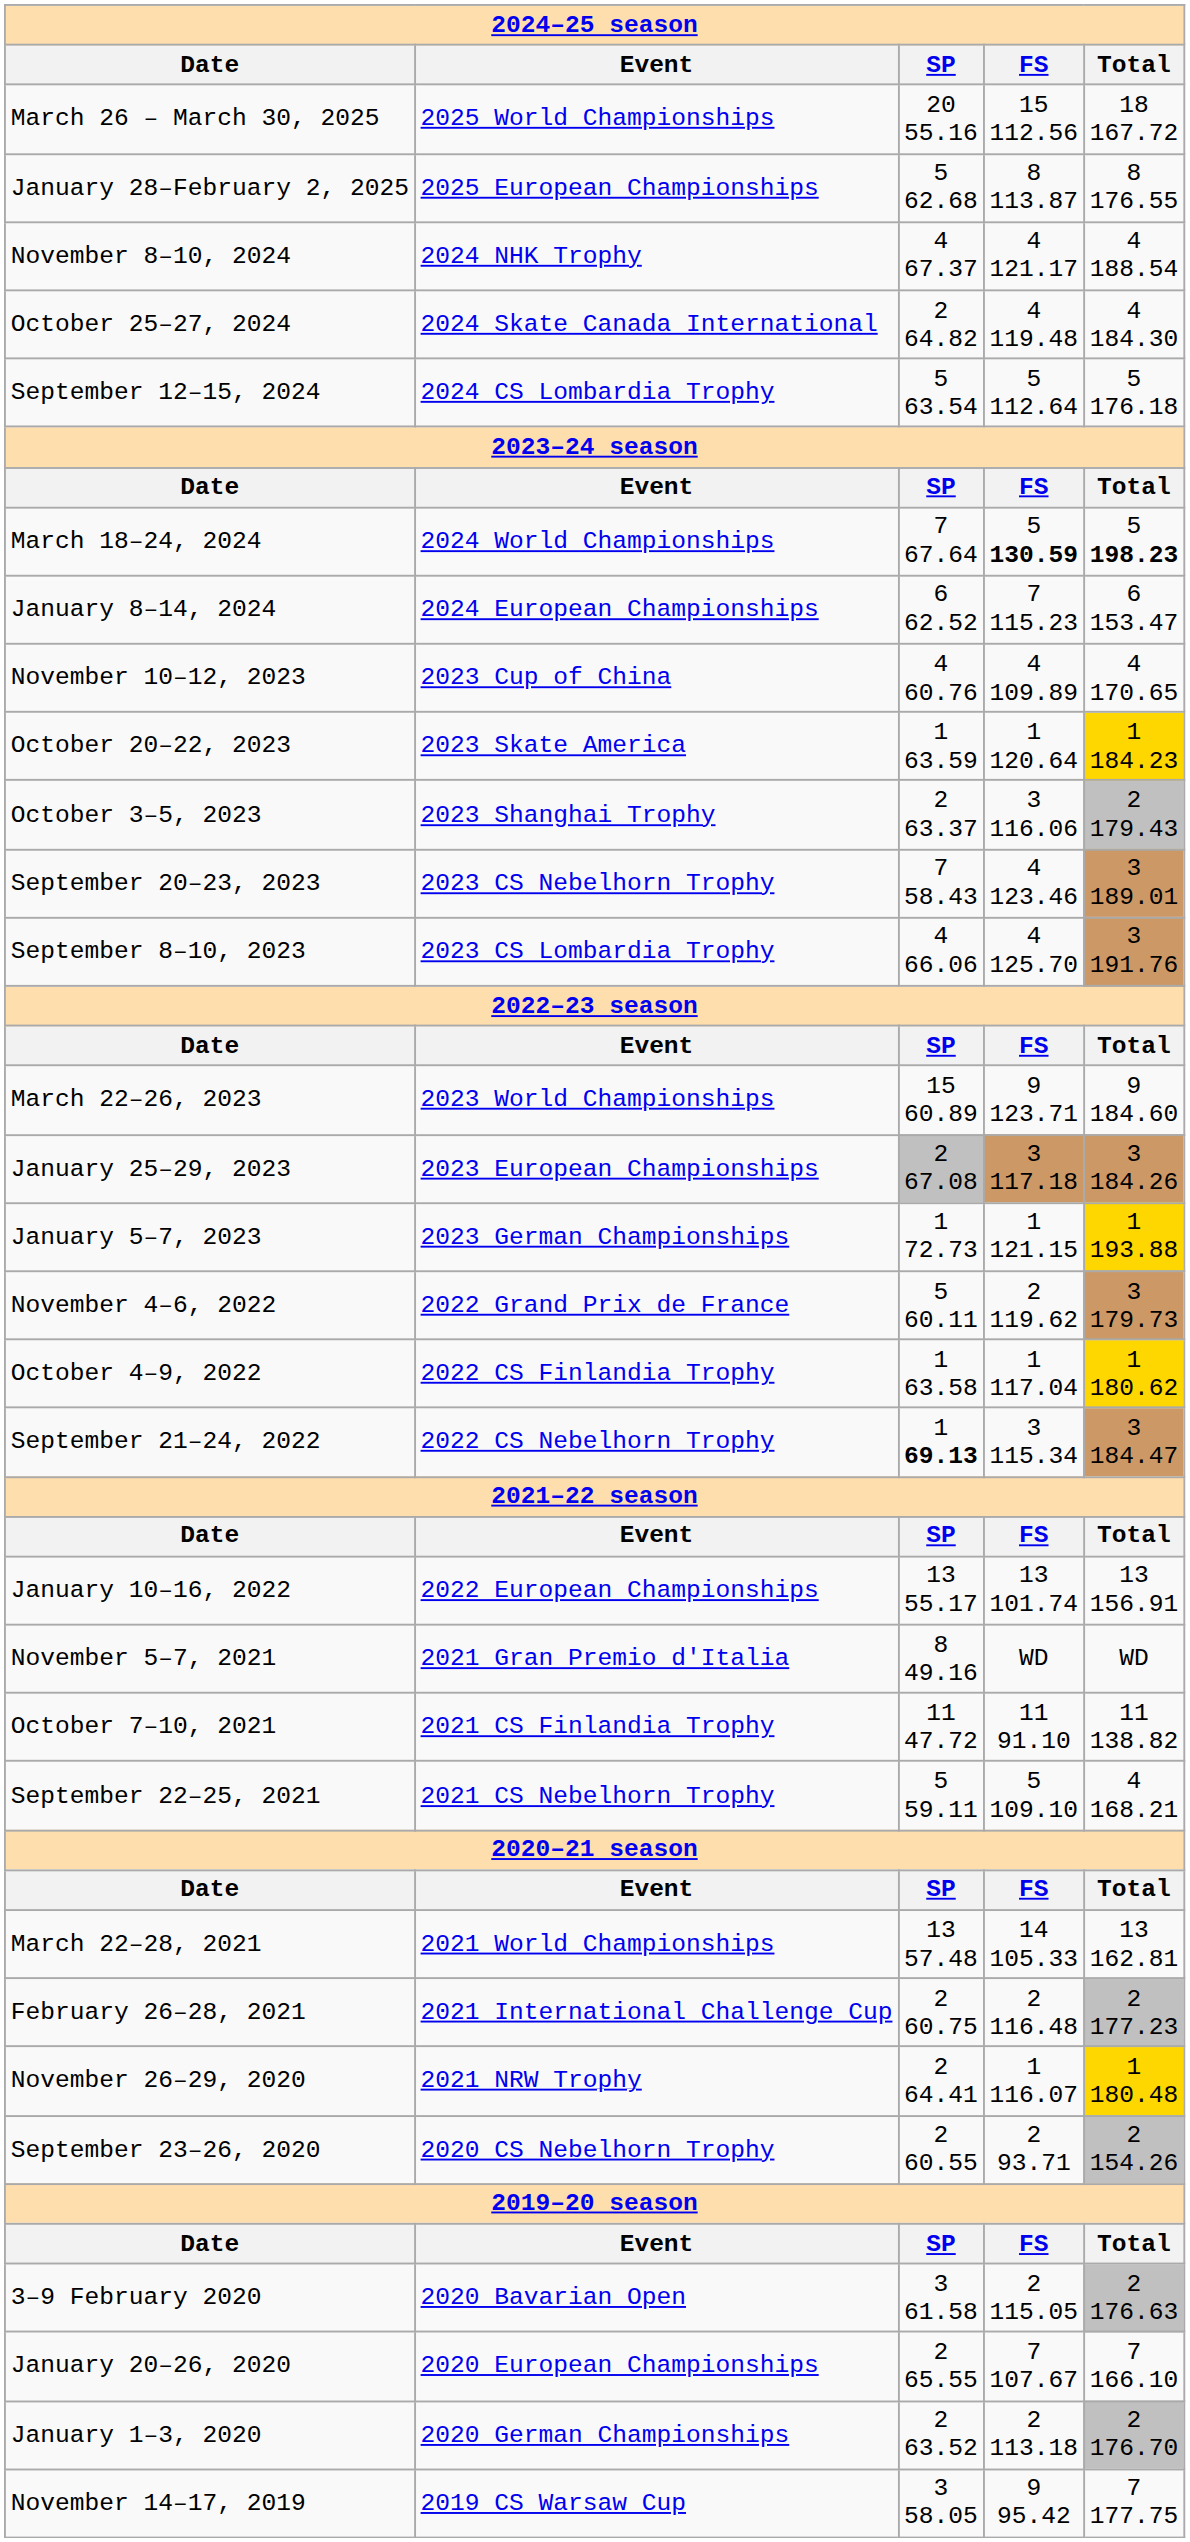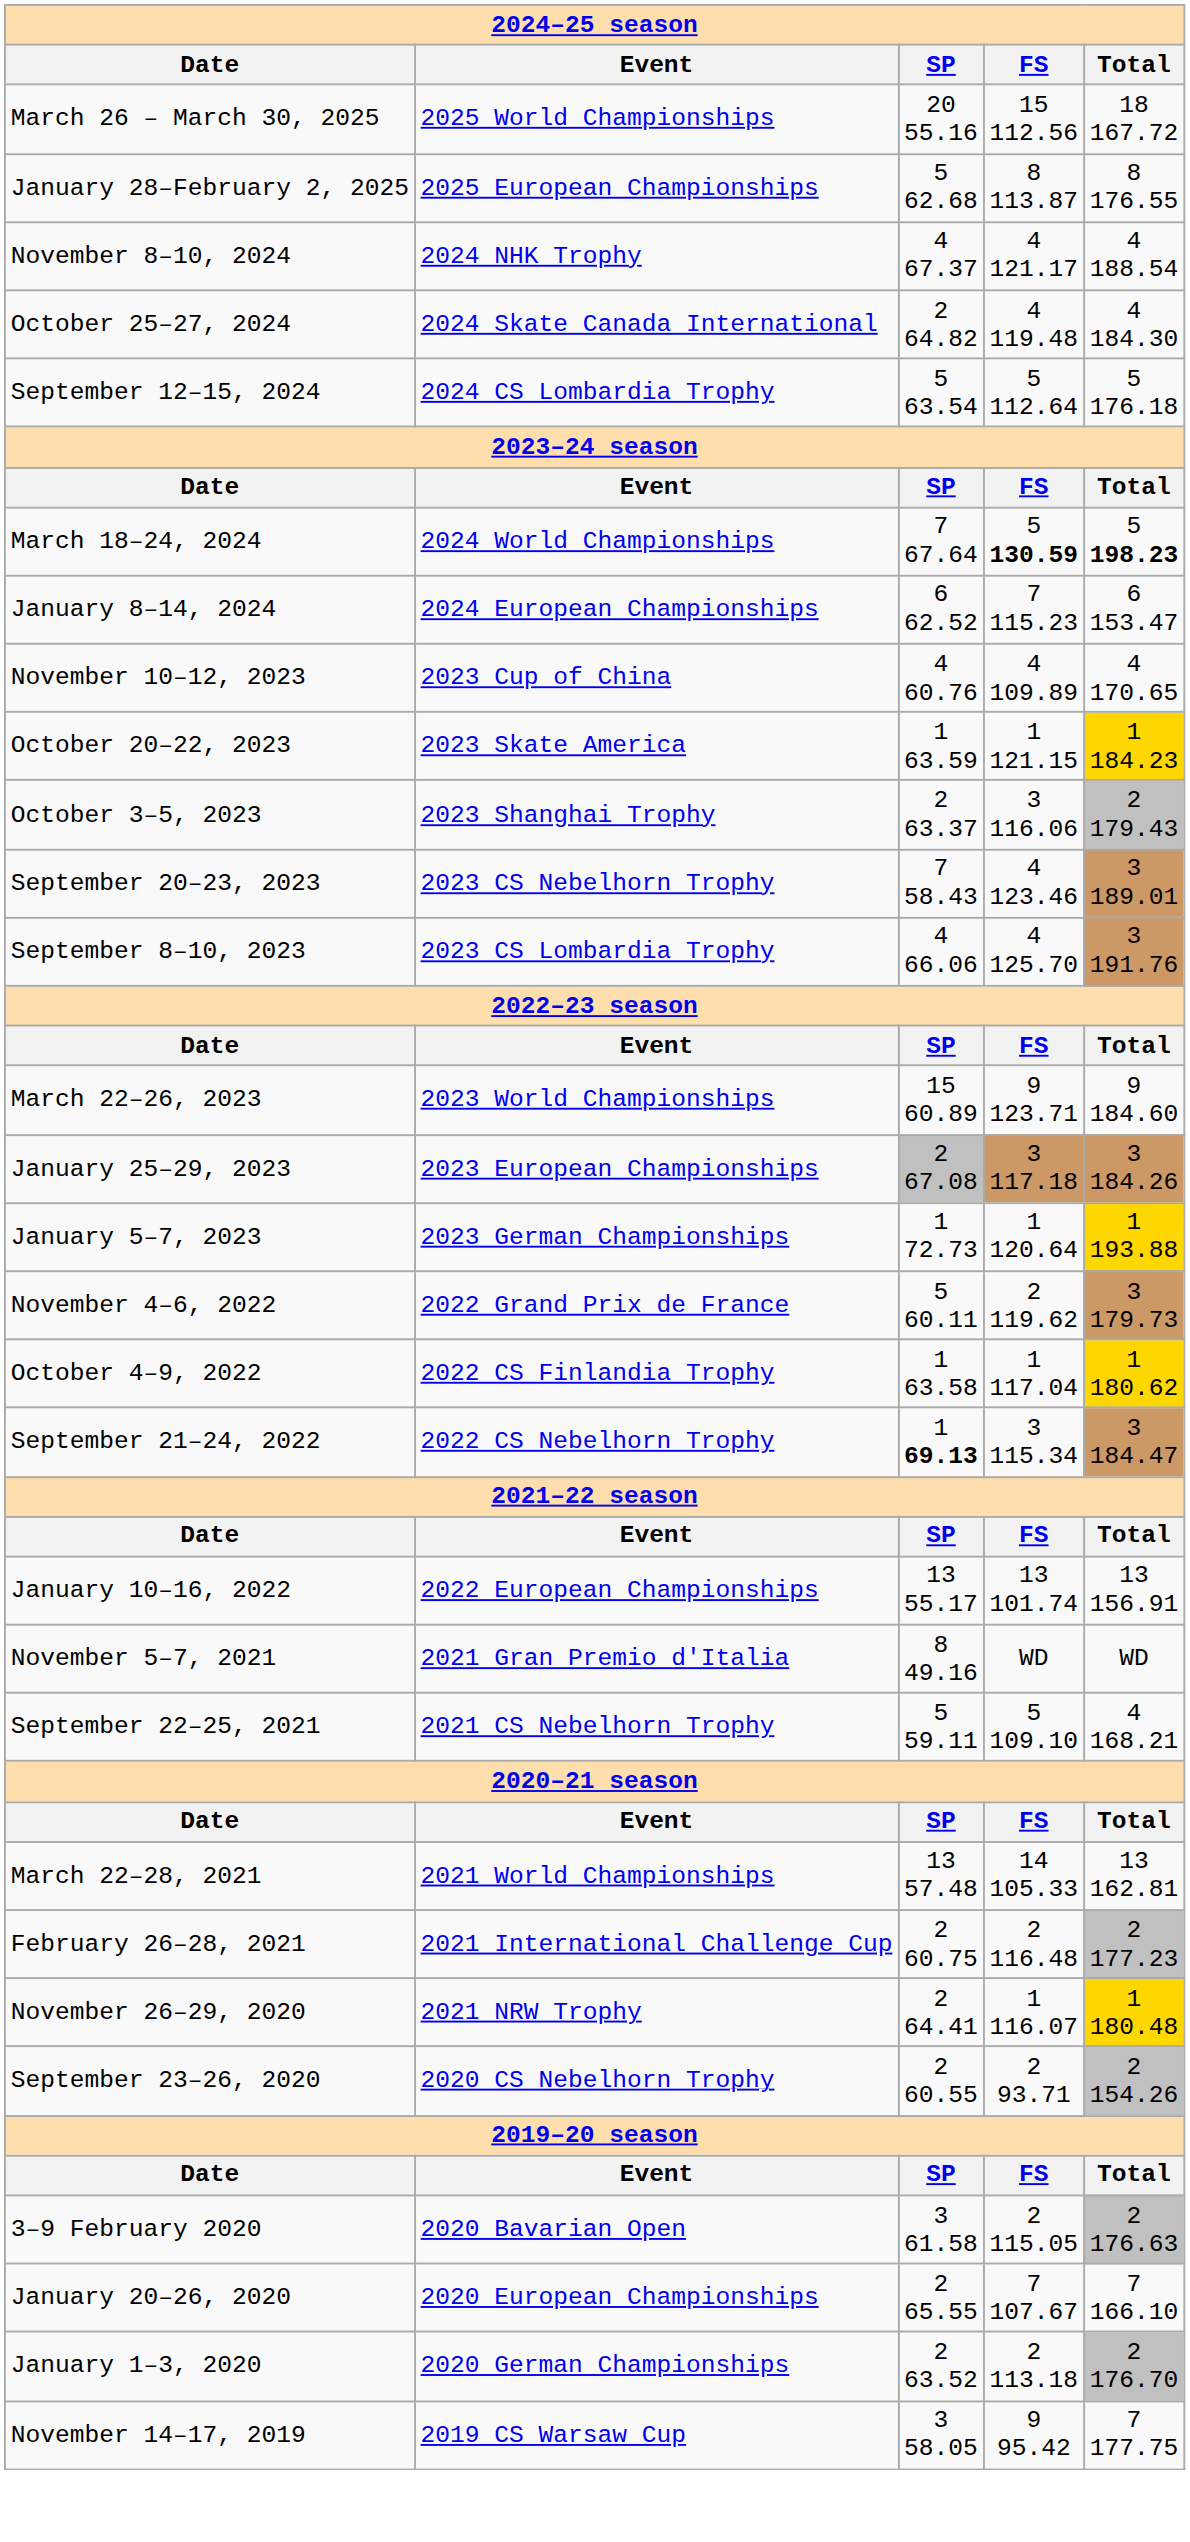 <table class="wikitable">
 <tr>
 <td style="background-color: #ffdead; " colspan=5 align=center><a href='#'><strong>2024–25 season</strong></a></td>
 </tr>
 <tr>
 <th>Date</th>
 <th>Event</th>
 <th><a href='#'>SP</a></th>
 <th><a href='#'>FS</a></th>
 <th>Total</th>
 </tr>
 <tr>
 <td>March 26 – March 30, 2025</td>
 <td><a href='#'>2025 World Championships</a></td>
 <td align=center>20 <br> 55.16</td>
 <td align=center>15 <br> 112.56</td>
 <td align=center>18 <br> 167.72</td>
 </tr>
 <tr>
 <td>January 28–February 2, 2025</td>
 <td><a href='#'>2025 European Championships</a></td>
 <td align=center>5 <br> 62.68</td>
 <td align=center>8 <br> 113.87</td>
 <td align=center>8 <br> 176.55</td>
 </tr>
 <tr>
 <td>November 8–10, 2024</td>
 <td><a href='#'>2024 NHK Trophy</a></td>
 <td align=center>4 <br> 67.37</td>
 <td align=center>4 <br> 121.17</td>
 <td align=center>4 <br> 188.54</td>
 </tr>
 <tr>
 <td>October 25–27, 2024</td>
 <td><a href='#'>2024 Skate Canada International</a></td>
 <td align=center>2 <br> 64.82</td>
 <td align=center>4 <br> 119.48</td>
 <td align=center>4 <br> 184.30</td>
 </tr>
 <tr>
 <td>September 12–15, 2024</td>
 <td><a href='#'>2024 CS Lombardia Trophy</a></td>
 <td align=center>5 <br> 63.54</td>
 <td align=center>5 <br> 112.64</td>
 <td align=center>5 <br> 176.18</td>
 </tr>
 <tr>
 <td style="background-color: #ffdead; " colspan=5 align=center><a href='#'><strong>2023–24 season</strong></a></td>
 </tr>
 <tr>
 <th>Date</th>
 <th>Event</th>
 <th><a href='#'>SP</a></th>
 <th><a href='#'>FS</a></th>
 <th>Total</th>
 </tr>
 <tr>
 <td>March 18–24, 2024</td>
 <td><a href='#'>2024 World Championships</a></td>
 <td align=center>7 <br> 67.64</td>
 <td align=center>5 <br> <strong>130.59</strong></td>
 <td align=center>5 <br> <strong>198.23</strong></td>
 </tr>
 <tr>
 <td>January 8–14, 2024</td>
 <td><a href='#'>2024 European Championships</a></td>
 <td align=center>6 <br> 62.52</td>
 <td align=center>7 <br> 115.23</td>
 <td align=center>6 <br> 153.47</td>
 </tr>
 <tr>
 <td>November 10–12, 2023</td>
 <td><a href='#'>2023 Cup of China</a></td>
 <td align=center>4 <br> 60.76</td>
 <td align=center>4 <br> 109.89</td>
 <td align=center>4 <br> 170.65</td>
 </tr>
 <tr>
 <td>October 20–22, 2023</td>
 <td><a href='#'>2023 Skate America</a></td>
 <td align=center>1 <br> 63.59</td>
-<td align=center>1 <br> 120.64</td>
+<td align=center>1 <br> 121.15</td>
 <td align=center bgcolor=gold>1 <br> 184.23</td>
 </tr>
 <tr>
 <td>October 3–5, 2023</td>
 <td><a href='#'>2023 Shanghai Trophy</a></td>
 <td align=center>2 <br> 63.37</td>
 <td align=center>3 <br> 116.06</td>
 <td align=center bgcolor=silver>2 <br> 179.43</td>
 </tr>
 <tr>
 <td>September 20–23, 2023</td>
 <td><a href='#'>2023 CS Nebelhorn Trophy</a></td>
 <td align=center>7 <br> 58.43</td>
 <td align=center>4 <br> 123.46</td>
 <td align=center bgcolor=cc9966>3 <br> 189.01</td>
 </tr>
 <tr>
 <td>September 8–10, 2023</td>
 <td><a href='#'>2023 CS Lombardia Trophy</a></td>
 <td align=center>4 <br> 66.06</td>
 <td align=center>4 <br> 125.70</td>
 <td align=center bgcolor=cc9966>3 <br> 191.76</td>
 </tr>
 <tr>
 <td style="background-color: #ffdead; " colspan=5 align=center><a href='#'><strong>2022–23 season</strong></a></td>
 </tr>
 <tr>
 <th>Date</th>
 <th>Event</th>
 <th><a href='#'>SP</a></th>
 <th><a href='#'>FS</a></th>
 <th>Total</th>
 </tr>
 <tr>
 <td>March 22–26, 2023</td>
 <td><a href='#'>2023 World Championships</a></td>
 <td align=center>15 <br> 60.89</td>
 <td align=center>9 <br> 123.71</td>
 <td align=center>9 <br> 184.60</td>
 </tr>
 <tr>
 <td>January 25–29, 2023</td>
 <td><a href='#'>2023 European Championships</a></td>
 <td align=center bgcolor=silver>2 <br> 67.08</td>
 <td align=center bgcolor=cc9966>3 <br> 117.18</td>
 <td align=center bgcolor=cc9966>3 <br> 184.26</td>
 </tr>
 <tr>
 <td>January 5–7, 2023</td>
 <td><a href='#'>2023 German Championships</a></td>
 <td align=center>1 <br> 72.73</td>
-<td align=center>1 <br> 121.15</td>
+<td align=center>1 <br> 120.64</td>
 <td align=center bgcolor=gold>1 <br> 193.88</td>
 </tr>
 <tr>
 <td>November 4–6, 2022</td>
 <td><a href='#'>2022 Grand Prix de France</a></td>
 <td align=center>5 <br> 60.11</td>
 <td align=center>2 <br> 119.62</td>
 <td align=center bgcolor=cc9966>3 <br> 179.73</td>
 </tr>
 <tr>
 <td>October 4–9, 2022</td>
 <td><a href='#'>2022 CS Finlandia Trophy</a></td>
 <td align=center>1 <br> 63.58</td>
 <td align=center>1 <br> 117.04</td>
 <td align=center bgcolor=gold>1 <br> 180.62</td>
 </tr>
 <tr>
 <td>September 21–24, 2022</td>
 <td><a href='#'>2022 CS Nebelhorn Trophy</a></td>
 <td align=center>1 <br> <strong>69.13</strong></td>
 <td align=center>3 <br> 115.34</td>
 <td align=center bgcolor=cc9966>3 <br> 184.47</td>
 </tr>
 <tr>
 <td style="background-color: #ffdead; " colspan=5 align=center><a href='#'><strong>2021–22 season</strong></a></td>
 </tr>
 <tr>
 <th>Date</th>
 <th>Event</th>
 <th><a href='#'>SP</a></th>
 <th><a href='#'>FS</a></th>
 <th>Total</th>
 </tr>
 <tr>
 <td>January 10–16, 2022</td>
 <td><a href='#'>2022 European Championships</a></td>
 <td align=center>13 <br> 55.17</td>
 <td align=center>13 <br> 101.74</td>
 <td align=center>13 <br> 156.91</td>
 </tr>
 <tr>
 <td>November 5–7, 2021</td>
 <td><a href='#'>2021 Gran Premio d'Italia</a></td>
 <td align=center>8 <br> 49.16</td>
 <td align=center>WD</td>
 <td align=center>WD</td>
-</tr>
-<tr>
-<td>October 7–10, 2021</td>
-<td><a href='#'>2021 CS Finlandia Trophy</a></td>
-<td align=center>11 <br> 47.72</td>
-<td align=center>11 <br> 91.10</td>
-<td align=center>11 <br> 138.82</td>
 </tr>
 <tr>
 <td>September 22–25, 2021</td>
 <td><a href='#'>2021 CS Nebelhorn Trophy</a></td>
 <td align=center>5 <br> 59.11</td>
 <td align=center>5 <br> 109.10</td>
 <td align=center>4 <br> 168.21</td>
 </tr>
 <tr>
 <td style="background-color: #ffdead; " colspan=5 align=center><a href='#'><strong>2020–21 season</strong></a></td>
 </tr>
 <tr>
 <th>Date</th>
 <th>Event</th>
 <th><a href='#'>SP</a></th>
 <th><a href='#'>FS</a></th>
 <th>Total</th>
 </tr>
 <tr>
 <td>March 22–28, 2021</td>
 <td><a href='#'>2021 World Championships</a></td>
 <td align=center>13 <br> 57.48</td>
 <td align=center>14 <br> 105.33</td>
 <td align=center>13 <br> 162.81</td>
 </tr>
 <tr>
 <td>February 26–28, 2021</td>
 <td><a href='#'>2021 International Challenge Cup</a></td>
 <td align=center>2 <br> 60.75</td>
 <td align=center>2 <br> 116.48</td>
 <td align=center bgcolor=silver>2 <br> 177.23</td>
 </tr>
 <tr>
 <td>November 26–29, 2020</td>
 <td><a href='#'>2021 NRW Trophy</a></td>
 <td align=center>2 <br> 64.41</td>
 <td align=center>1 <br> 116.07</td>
 <td align=center bgcolor=gold>1 <br> 180.48</td>
 </tr>
 <tr>
 <td>September 23–26, 2020</td>
 <td><a href='#'>2020 CS Nebelhorn Trophy</a></td>
 <td align=center>2 <br> 60.55</td>
 <td align=center>2 <br> 93.71</td>
 <td align=center bgcolor=silver>2 <br> 154.26</td>
 </tr>
 <tr>
 <td style="background-color: #ffdead; " colspan=5 align=center><a href='#'><strong>2019–20 season</strong></a></td>
 </tr>
 <tr>
 <th>Date</th>
 <th>Event</th>
 <th><a href='#'>SP</a></th>
 <th><a href='#'>FS</a></th>
 <th>Total</th>
 </tr>
 <tr>
 <td>3–9 February 2020</td>
 <td><a href='#'>2020 Bavarian Open</a></td>
 <td align=center>3 <br> 61.58</td>
 <td align=center>2 <br> 115.05</td>
 <td align=center bgcolor=silver>2 <br> 176.63</td>
 </tr>
 <tr>
 <td>January 20–26, 2020</td>
 <td><a href='#'>2020 European Championships</a></td>
 <td align=center>2 <br> 65.55</td>
 <td align=center>7 <br> 107.67</td>
 <td align=center>7 <br> 166.10</td>
 </tr>
 <tr>
 <td>January 1–3, 2020</td>
 <td><a href='#'>2020 German Championships</a></td>
 <td align=center>2 <br> 63.52</td>
 <td align=center>2 <br> 113.18</td>
 <td align=center bgcolor=silver>2 <br> 176.70</td>
 </tr>
 <tr>
 <td>November 14–17, 2019</td>
 <td><a href='#'>2019 CS Warsaw Cup</a></td>
 <td align=center>3 <br> 58.05</td>
 <td align=center>9 <br> 95.42</td>
 <td align=center>7 <br> 177.75</td>
 </tr>
 </table>
